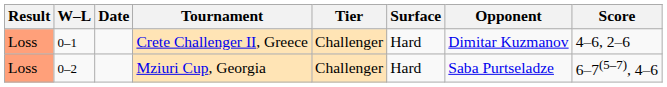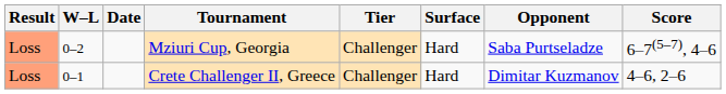 <table class="sortable wikitable">
 <tr>
 <th>Result</th>
 <th class="unsortable">W–L</th>
 <th>Date</th>
 <th>Tournament</th>
 <th>Tier</th>
 <th>Surface</th>
 <th>Opponent</th>
 <th class="unsortable">Score</th>
 </tr>
 <tr>
 <td bgcolor=ffa07a>Loss</td>
+<td><small>0–2</small></td>
+<td><a href='#'></a></td>
+<td style="background:moccasin;"><a href='#'>Mziuri Cup</a>, Georgia</td>
+<td style="background:moccasin;">Challenger</td>
+<td>Hard</td>
+<td> <a href='#'>Saba Purtseladze</a></td>
+<td>6–7<sup>(5–7)</sup>, 4–6</td>
+</tr>
+<tr>
+<td bgcolor=ffa07a>Loss</td>
 <td><small>0–1</small></td>
 <td><a href='#'></a></td>
 <td style="background:moccasin;"><a href='#'>Crete Challenger II</a>, Greece</td>
 <td style="background:moccasin;">Challenger</td>
 <td>Hard</td>
 <td> <a href='#'>Dimitar Kuzmanov</a></td>
 <td>4–6, 2–6</td>
 </tr>
-<tr>
-<td bgcolor=ffa07a>Loss</td>
-<td><small>0–2</small></td>
-<td><a href='#'></a></td>
-<td style="background:moccasin;"><a href='#'>Mziuri Cup</a>, Georgia</td>
-<td style="background:moccasin;">Challenger</td>
-<td>Hard</td>
-<td> <a href='#'>Saba Purtseladze</a></td>
-<td>6–7<sup>(5–7)</sup>, 4–6</td>
-</tr>
 </table>
